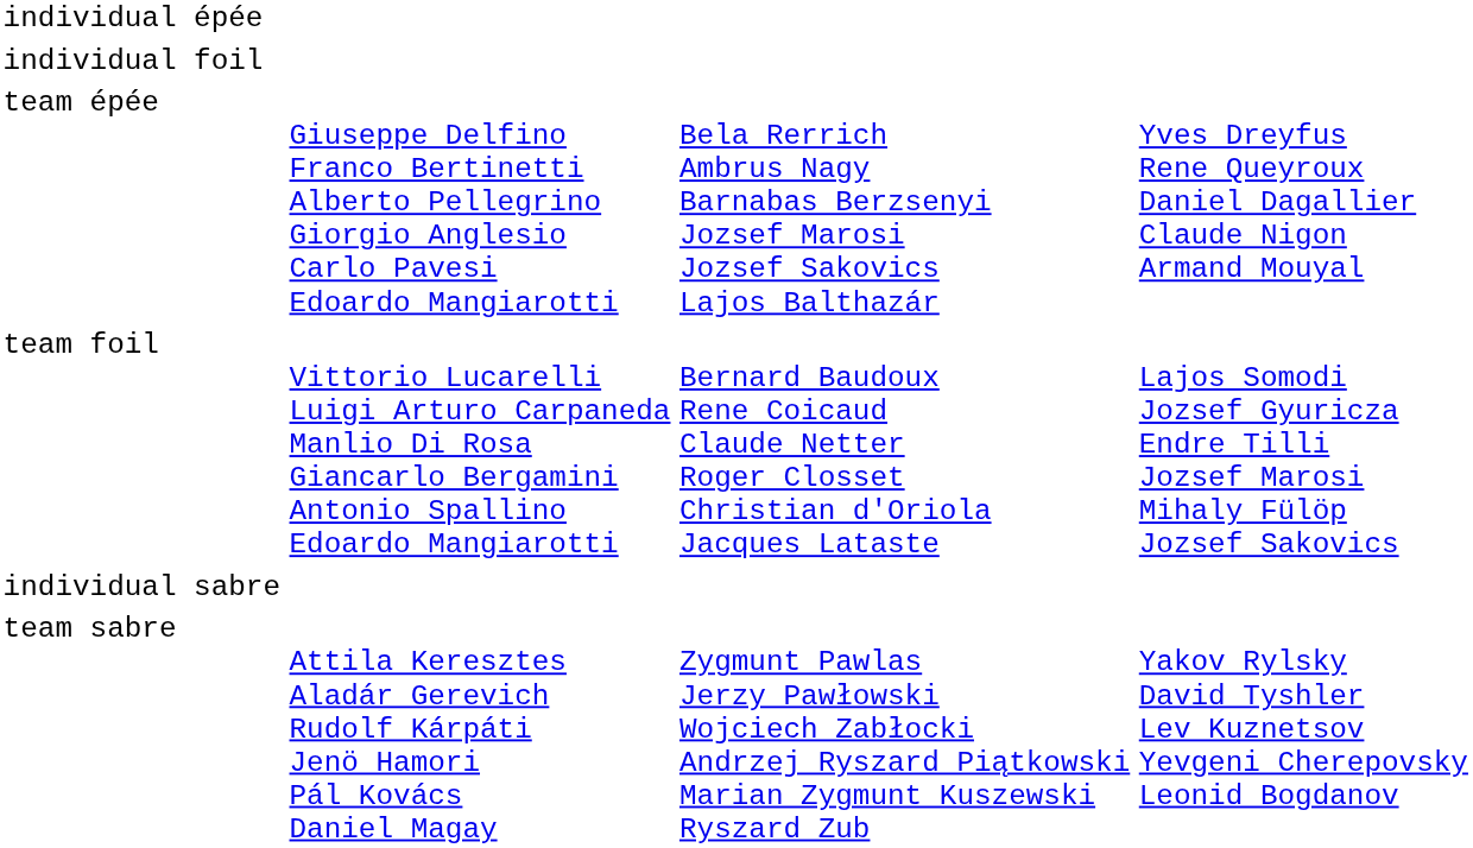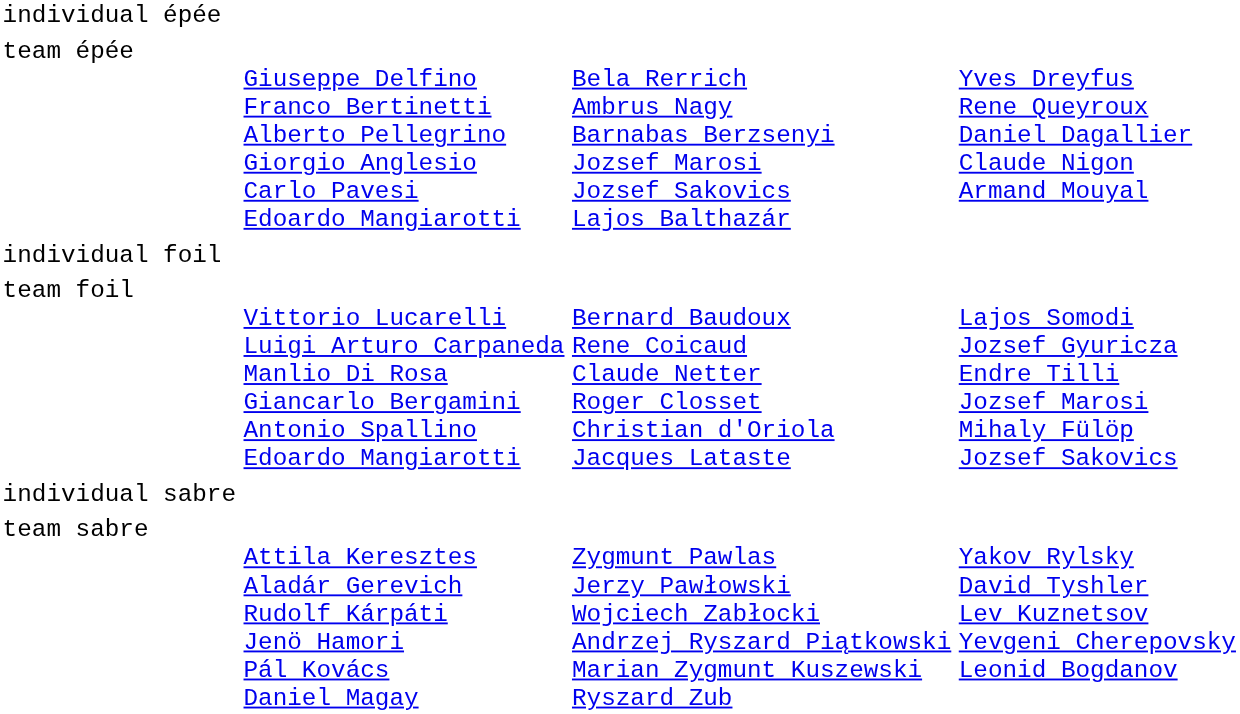 <table>
 <tr>
 <td>individual épée<br></td>
-<td></td>
-<td></td>
-<td></td>
-</tr>
-<tr>
-<td>individual foil<br></td>
 <td></td>
 <td></td>
 <td></td>
 </tr>
 <tr valign="top">
 <td>team épée<br></td>
 <td><br><a href='#'>Giuseppe Delfino</a><br><a href='#'>Franco Bertinetti</a><br><a href='#'>Alberto Pellegrino</a><br><a href='#'>Giorgio Anglesio</a><br><a href='#'>Carlo Pavesi</a><br><a href='#'>Edoardo Mangiarotti</a></td>
 <td><br><a href='#'>Bela Rerrich</a><br><a href='#'>Ambrus Nagy</a><br><a href='#'>Barnabas Berzsenyi</a><br><a href='#'>Jozsef Marosi</a><br><a href='#'>Jozsef Sakovics</a><br><a href='#'>Lajos Balthazár</a></td>
 <td valign=top><br><a href='#'>Yves Dreyfus</a><br><a href='#'>Rene Queyroux</a><br><a href='#'>Daniel Dagallier</a><br><a href='#'>Claude Nigon</a><br><a href='#'>Armand Mouyal</a></td>
+</tr>
+<tr>
+<td>individual foil<br></td>
+<td></td>
+<td></td>
+<td></td>
 </tr>
 <tr valign="top">
 <td>team foil<br></td>
 <td><br><a href='#'>Vittorio Lucarelli</a><br><a href='#'>Luigi Arturo Carpaneda</a><br><a href='#'>Manlio Di Rosa</a><br><a href='#'>Giancarlo Bergamini</a><br><a href='#'>Antonio Spallino</a><br><a href='#'>Edoardo Mangiarotti</a></td>
 <td><br><a href='#'>Bernard Baudoux</a><br><a href='#'>Rene Coicaud</a><br><a href='#'>Claude Netter</a><br><a href='#'>Roger Closset</a><br><a href='#'>Christian d'Oriola</a><br><a href='#'>Jacques Lataste</a></td>
 <td><br><a href='#'>Lajos Somodi</a><br><a href='#'>Jozsef Gyuricza</a><br><a href='#'>Endre Tilli</a><br><a href='#'>Jozsef Marosi</a><br><a href='#'>Mihaly Fülöp</a><br><a href='#'>Jozsef Sakovics</a></td>
 </tr>
 <tr>
 <td>individual sabre<br></td>
 <td></td>
 <td></td>
 <td></td>
 </tr>
 <tr valign="top">
 <td>team sabre<br></td>
 <td><br><a href='#'>Attila Keresztes</a><br><a href='#'>Aladár Gerevich</a><br><a href='#'>Rudolf Kárpáti</a><br><a href='#'>Jenö Hamori</a><br><a href='#'>Pál Kovács</a><br><a href='#'>Daniel Magay</a></td>
 <td><br><a href='#'>Zygmunt Pawlas</a><br><a href='#'>Jerzy Pawłowski</a><br><a href='#'>Wojciech Zabłocki</a><br><a href='#'>Andrzej Ryszard Piątkowski</a><br><a href='#'>Marian Zygmunt Kuszewski</a><br><a href='#'>Ryszard Zub</a></td>
 <td valign=top><br><a href='#'>Yakov Rylsky</a><br><a href='#'>David Tyshler</a><br><a href='#'>Lev Kuznetsov</a><br><a href='#'>Yevgeni Cherepovsky</a><br><a href='#'>Leonid Bogdanov</a></td>
 </tr>
 <tr>
 </tr>
 </table>
